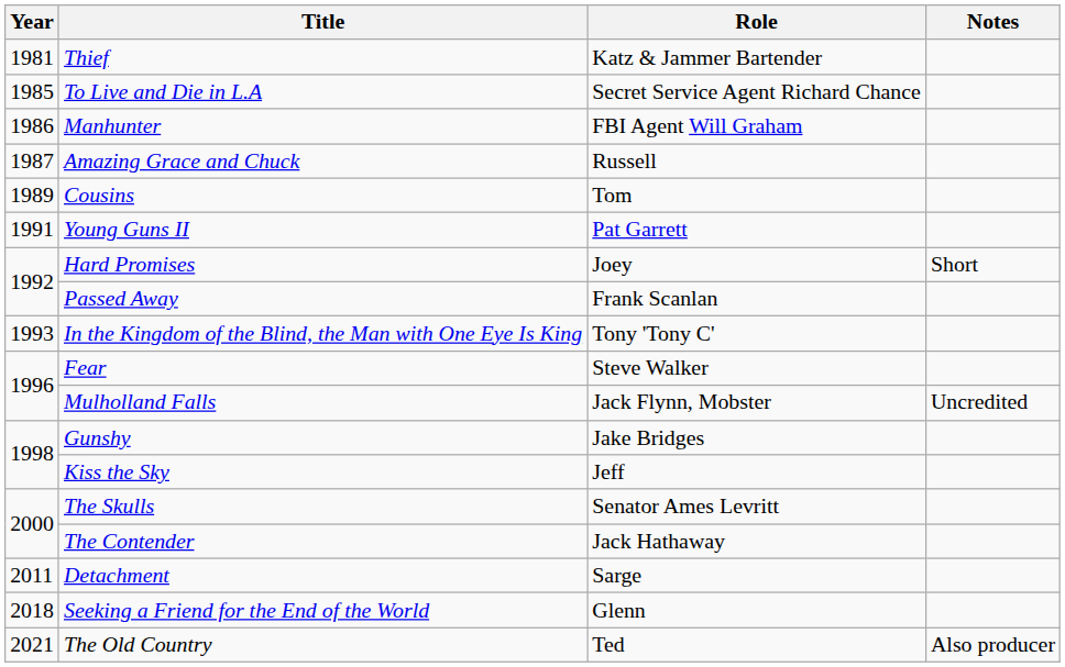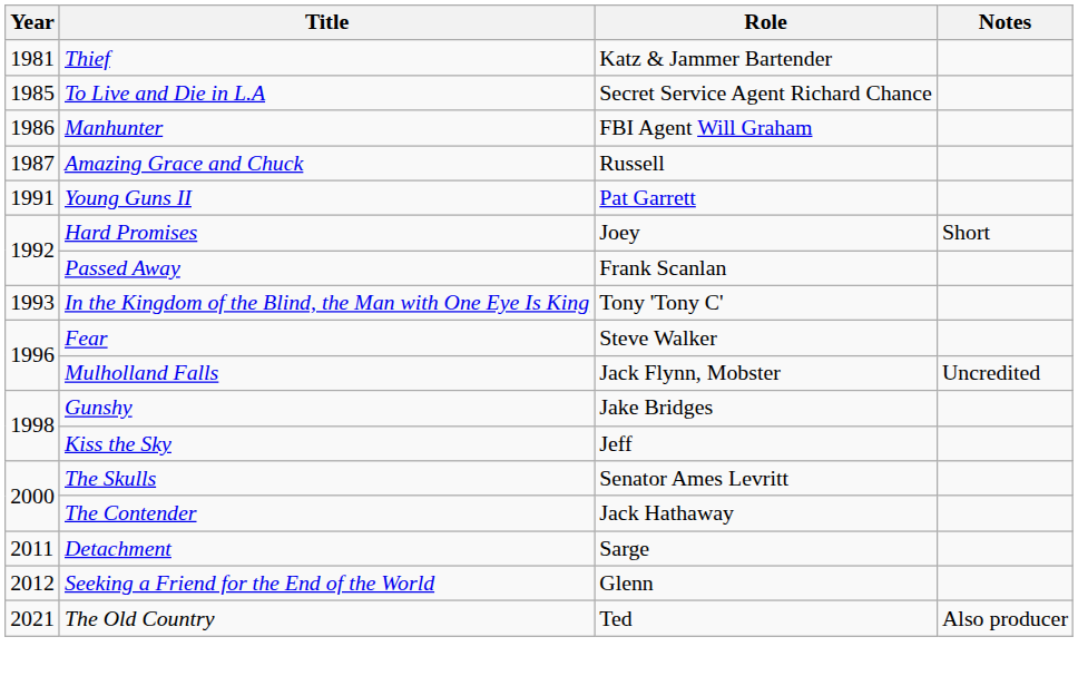 <table class="wikitable sortable">
 <tr>
 <th>Year</th>
 <th>Title</th>
 <th>Role</th>
 <th>Notes</th>
 </tr>
 <tr>
 <td>1981</td>
 <td><em><a href='#'>Thief</a></em></td>
 <td>Katz & Jammer Bartender</td>
 <td></td>
 </tr>
 <tr>
 <td>1985</td>
 <td><em><a href='#'>To Live and Die in L.A</a></em></td>
 <td>Secret Service Agent Richard Chance</td>
 <td></td>
 </tr>
 <tr>
 <td>1986</td>
 <td><em><a href='#'>Manhunter</a></em></td>
 <td>FBI Agent <a href='#'>Will Graham</a></td>
 <td></td>
 </tr>
 <tr>
 <td>1987</td>
 <td><em><a href='#'>Amazing Grace and Chuck</a></em></td>
 <td>Russell</td>
-<td></td>
-</tr>
-<tr>
-<td>1989</td>
-<td><em><a href='#'>Cousins</a></em></td>
-<td>Tom</td>
 <td></td>
 </tr>
 <tr>
 <td>1991</td>
 <td><em><a href='#'>Young Guns II</a></em></td>
 <td><a href='#'>Pat Garrett</a></td>
 <td></td>
 </tr>
 <tr>
 <td rowspan=2>1992</td>
 <td><em><a href='#'>Hard Promises</a></em></td>
 <td>Joey</td>
 <td>Short</td>
 </tr>
 <tr>
 <td><em><a href='#'>Passed Away</a></em></td>
 <td>Frank Scanlan</td>
 <td></td>
 </tr>
 <tr>
 <td>1993</td>
 <td><em><a href='#'>In the Kingdom of the Blind, the Man with One Eye Is King</a></em></td>
 <td>Tony 'Tony C'</td>
 <td></td>
 </tr>
 <tr>
 <td rowspan=2>1996</td>
 <td><em><a href='#'>Fear</a></em></td>
 <td>Steve Walker</td>
 <td></td>
 </tr>
 <tr>
 <td><em><a href='#'>Mulholland Falls</a></em></td>
 <td>Jack Flynn, Mobster</td>
 <td>Uncredited</td>
 </tr>
 <tr>
 <td rowspan=2>1998</td>
 <td><em><a href='#'>Gunshy</a></em></td>
 <td>Jake Bridges</td>
 <td></td>
 </tr>
 <tr>
 <td><em><a href='#'>Kiss the Sky</a></em></td>
 <td>Jeff</td>
 <td></td>
 </tr>
 <tr>
 <td rowspan=2>2000</td>
 <td><em><a href='#'>The Skulls</a></em></td>
 <td>Senator Ames Levritt</td>
 <td></td>
 </tr>
 <tr>
 <td><em><a href='#'>The Contender</a></em></td>
 <td>Jack Hathaway</td>
 <td></td>
 </tr>
 <tr>
 <td>2011</td>
 <td><em><a href='#'>Detachment</a></em></td>
 <td>Sarge</td>
 <td></td>
 </tr>
 <tr>
-<td>2018</td>
+<td>2012</td>
 <td><em><a href='#'>Seeking a Friend for the End of the World</a></em></td>
 <td>Glenn</td>
 <td></td>
 </tr>
 <tr>
 <td>2021</td>
 <td><em>The Old Country</em></td>
 <td>Ted</td>
 <td>Also producer</td>
 </tr>
 </table>
